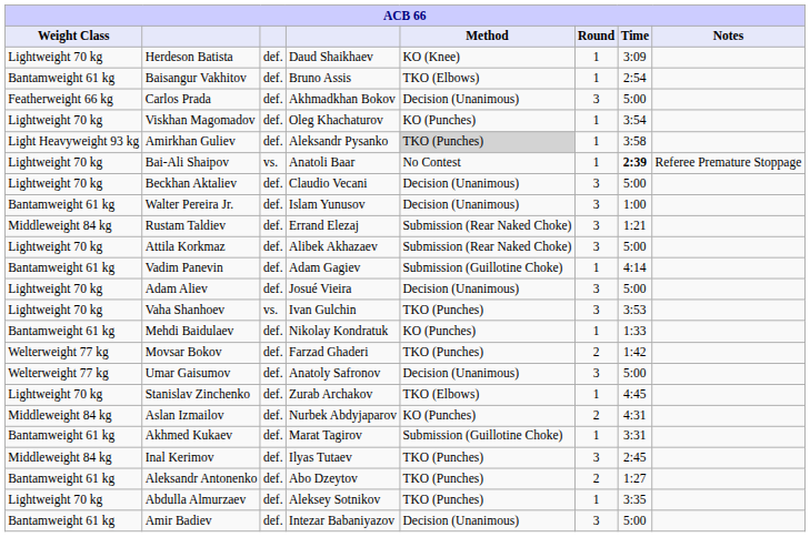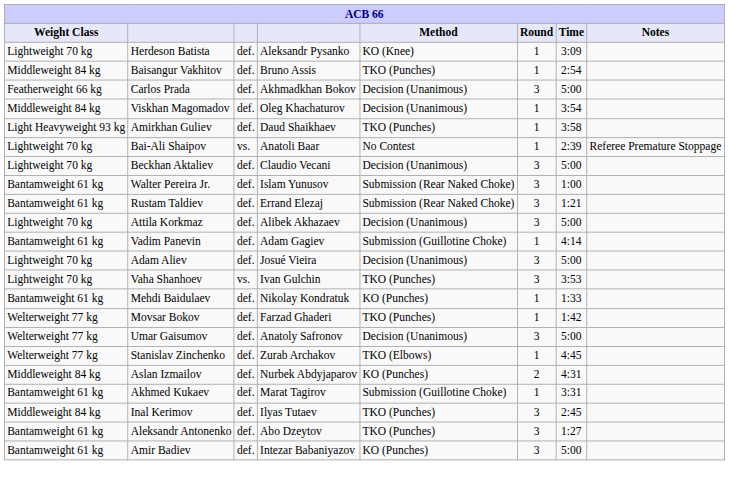 <table class="wikitable" style="font-size: 80%;">
 <tr>
 <th colspan="8" style="background-color: #ccf; color: #000080; text-align: center;"><strong>ACB 66</strong></th>
 </tr>
 <tr>
 <th colspan="1" style="background-color: #E6E8FA; color: #000000; text-align: center;">Weight Class</th>
 <th colspan="1" style="background-color: #E6E8FA; color: #000000; text-align: center;"></th>
 <th colspan="1" style="background-color: #E6E8FA; color: #000000; text-align: center;"></th>
 <th colspan="1" style="background-color: #E6E8FA; color: #000000; text-align: center;"></th>
 <th colspan="1" style="background-color: #E6E8FA; color: #000000; text-align: center;">Method</th>
 <th colspan="1" style="background-color: #E6E8FA; color: #000000; text-align: center;">Round</th>
 <th colspan="1" style="background-color: #E6E8FA; color: #000000; text-align: center;">Time</th>
 <th colspan="1" style="background-color: #E6E8FA; color: #000000; text-align: center;">Notes</th>
 </tr>
 <tr>
 <td>Lightweight 70 kg</td>
 <td> Herdeson Batista</td>
 <td>def.</td>
-<td> Daud Shaikhaev</td>
+<td> Aleksandr Pysanko</td>
 <td>KO (Knee)</td>
 <td align=center>1</td>
 <td align=center>3:09</td>
 <td></td>
 </tr>
 <tr>
-<td>Bantamweight 61 kg</td>
+<td>Middleweight 84 kg</td>
 <td> Baisangur Vakhitov</td>
 <td>def.</td>
 <td> Bruno Assis</td>
-<td>TKO (Elbows)</td>
+<td>TKO (Punches)</td>
 <td align=center>1</td>
 <td align=center>2:54</td>
 <td></td>
 </tr>
 <tr>
 <td>Featherweight 66 kg</td>
 <td> Carlos Prada</td>
 <td>def.</td>
 <td> Akhmadkhan Bokov</td>
 <td>Decision (Unanimous)</td>
 <td align=center>3</td>
 <td align=center>5:00</td>
 <td></td>
 </tr>
 <tr>
-<td>Lightweight 70 kg</td>
+<td>Middleweight 84 kg</td>
 <td> Viskhan Magomadov</td>
 <td>def.</td>
 <td> Oleg Khachaturov</td>
-<td>KO (Punches)</td>
+<td>Decision (Unanimous)</td>
 <td align=center>1</td>
 <td align=center>3:54</td>
 <td></td>
 </tr>
 <tr>
 <td>Light Heavyweight 93 kg</td>
 <td> Amirkhan Guliev</td>
 <td>def.</td>
-<td> Aleksandr Pysanko</td>
-<td style="background: lightgrey;">TKO (Punches)</td>
+<td> Daud Shaikhaev</td>
+<td>TKO (Punches)</td>
 <td align=center>1</td>
 <td align=center>3:58</td>
 <td></td>
 </tr>
 <tr>
 <td>Lightweight 70 kg</td>
 <td> Bai-Ali Shaipov</td>
 <td>vs.</td>
 <td> Anatoli Baar</td>
 <td>No Contest</td>
 <td align=center>1</td>
-<td align=center><strong>2:39</strong></td>
+<td align=center>2:39</td>
 <td>Referee Premature Stoppage</td>
 </tr>
 <tr>
 <td>Lightweight 70 kg</td>
 <td> Beckhan Aktaliev</td>
 <td>def.</td>
 <td> Claudio Vecani</td>
 <td>Decision (Unanimous)</td>
 <td align=center>3</td>
 <td align=center>5:00</td>
 <td></td>
 </tr>
 <tr>
 <td>Bantamweight 61 kg</td>
 <td> Walter Pereira Jr.</td>
 <td>def.</td>
 <td> Islam Yunusov</td>
-<td>Decision (Unanimous)</td>
+<td>Submission (Rear Naked Choke)</td>
 <td align=center>3</td>
 <td align=center>1:00</td>
 <td></td>
 </tr>
 <tr>
-<td>Middleweight 84 kg</td>
+<td>Bantamweight 61 kg</td>
 <td> Rustam Taldiev</td>
 <td>def.</td>
 <td> Errand Elezaj</td>
 <td>Submission (Rear Naked Choke)</td>
 <td align=center>3</td>
 <td align=center>1:21</td>
 <td></td>
 </tr>
 <tr>
 <td>Lightweight 70 kg</td>
 <td> Attila Korkmaz</td>
 <td>def.</td>
 <td> Alibek Akhazaev</td>
-<td>Submission (Rear Naked Choke)</td>
+<td>Decision (Unanimous)</td>
 <td align=center>3</td>
 <td align=center>5:00</td>
 <td></td>
 </tr>
 <tr>
 <td>Bantamweight 61 kg</td>
 <td> Vadim Panevin</td>
 <td>def.</td>
 <td> Adam Gagiev</td>
 <td>Submission (Guillotine Choke)</td>
 <td align=center>1</td>
 <td align=center>4:14</td>
 <td></td>
 </tr>
 <tr>
 <td>Lightweight 70 kg</td>
 <td> Adam Aliev</td>
 <td>def.</td>
 <td> Josué Vieira</td>
 <td>Decision (Unanimous)</td>
 <td align=center>3</td>
 <td align=center>5:00</td>
 <td></td>
 </tr>
 <tr>
 <td>Lightweight 70 kg</td>
 <td> Vaha Shanhoev</td>
 <td>vs.</td>
 <td> Ivan Gulchin</td>
 <td>TKO (Punches)</td>
 <td align=center>3</td>
 <td align=center>3:53</td>
 <td></td>
 </tr>
 <tr>
 <td>Bantamweight 61 kg</td>
 <td> Mehdi Baidulaev</td>
 <td>def.</td>
 <td> Nikolay Kondratuk</td>
 <td>KO (Punches)</td>
 <td align=center>1</td>
 <td align=center>1:33</td>
 <td></td>
 </tr>
 <tr>
 <td>Welterweight 77 kg</td>
 <td> Movsar Bokov</td>
 <td>def.</td>
 <td> Farzad Ghaderi</td>
 <td>TKO (Punches)</td>
-<td align=center>2</td>
+<td align=center>1</td>
 <td align=center>1:42</td>
 <td></td>
 </tr>
 <tr>
 <td>Welterweight 77 kg</td>
 <td> Umar Gaisumov</td>
 <td>def.</td>
 <td> Anatoly Safronov</td>
 <td>Decision (Unanimous)</td>
 <td align=center>3</td>
 <td align=center>5:00</td>
 <td></td>
 </tr>
 <tr>
-<td>Lightweight 70 kg</td>
+<td>Welterweight 77 kg</td>
 <td> Stanislav Zinchenko</td>
 <td>def.</td>
 <td> Zurab Archakov</td>
 <td>TKO (Elbows)</td>
 <td align=center>1</td>
 <td align=center>4:45</td>
 <td></td>
 </tr>
 <tr>
 <td>Middleweight 84 kg</td>
 <td> Aslan Izmailov</td>
 <td>def.</td>
 <td> Nurbek Abdyjaparov</td>
 <td>KO (Punches)</td>
 <td align=center>2</td>
 <td align=center>4:31</td>
 <td></td>
 </tr>
 <tr>
 <td>Bantamweight 61 kg</td>
 <td> Akhmed Kukaev</td>
 <td>def.</td>
 <td> Marat Tagirov</td>
 <td>Submission (Guillotine Choke)</td>
 <td align=center>1</td>
 <td align=center>3:31</td>
 <td></td>
 </tr>
 <tr>
 <td>Middleweight 84 kg</td>
 <td> Inal Kerimov</td>
 <td>def.</td>
 <td> Ilyas Tutaev</td>
 <td>TKO (Punches)</td>
 <td align=center>3</td>
 <td align=center>2:45</td>
 <td></td>
 </tr>
 <tr>
 <td>Bantamweight 61 kg</td>
 <td> Aleksandr Antonenko</td>
 <td>def.</td>
 <td> Abo Dzeytov</td>
 <td>TKO (Punches)</td>
-<td align=center>2</td>
+<td align=center>3</td>
 <td align=center>1:27</td>
-<td></td>
-</tr>
-<tr>
-<td>Lightweight 70 kg</td>
-<td> Abdulla Almurzaev</td>
-<td>def.</td>
-<td> Aleksey Sotnikov</td>
-<td>TKO (Punches)</td>
-<td align=center>1</td>
-<td align=center>3:35</td>
 <td></td>
 </tr>
 <tr>
 <td>Bantamweight 61 kg</td>
 <td> Amir Badiev</td>
 <td>def.</td>
 <td> Intezar Babaniyazov</td>
-<td>Decision (Unanimous)</td>
+<td>KO (Punches)</td>
 <td align=center>3</td>
 <td align=center>5:00</td>
 <td></td>
 </tr>
 </table>
